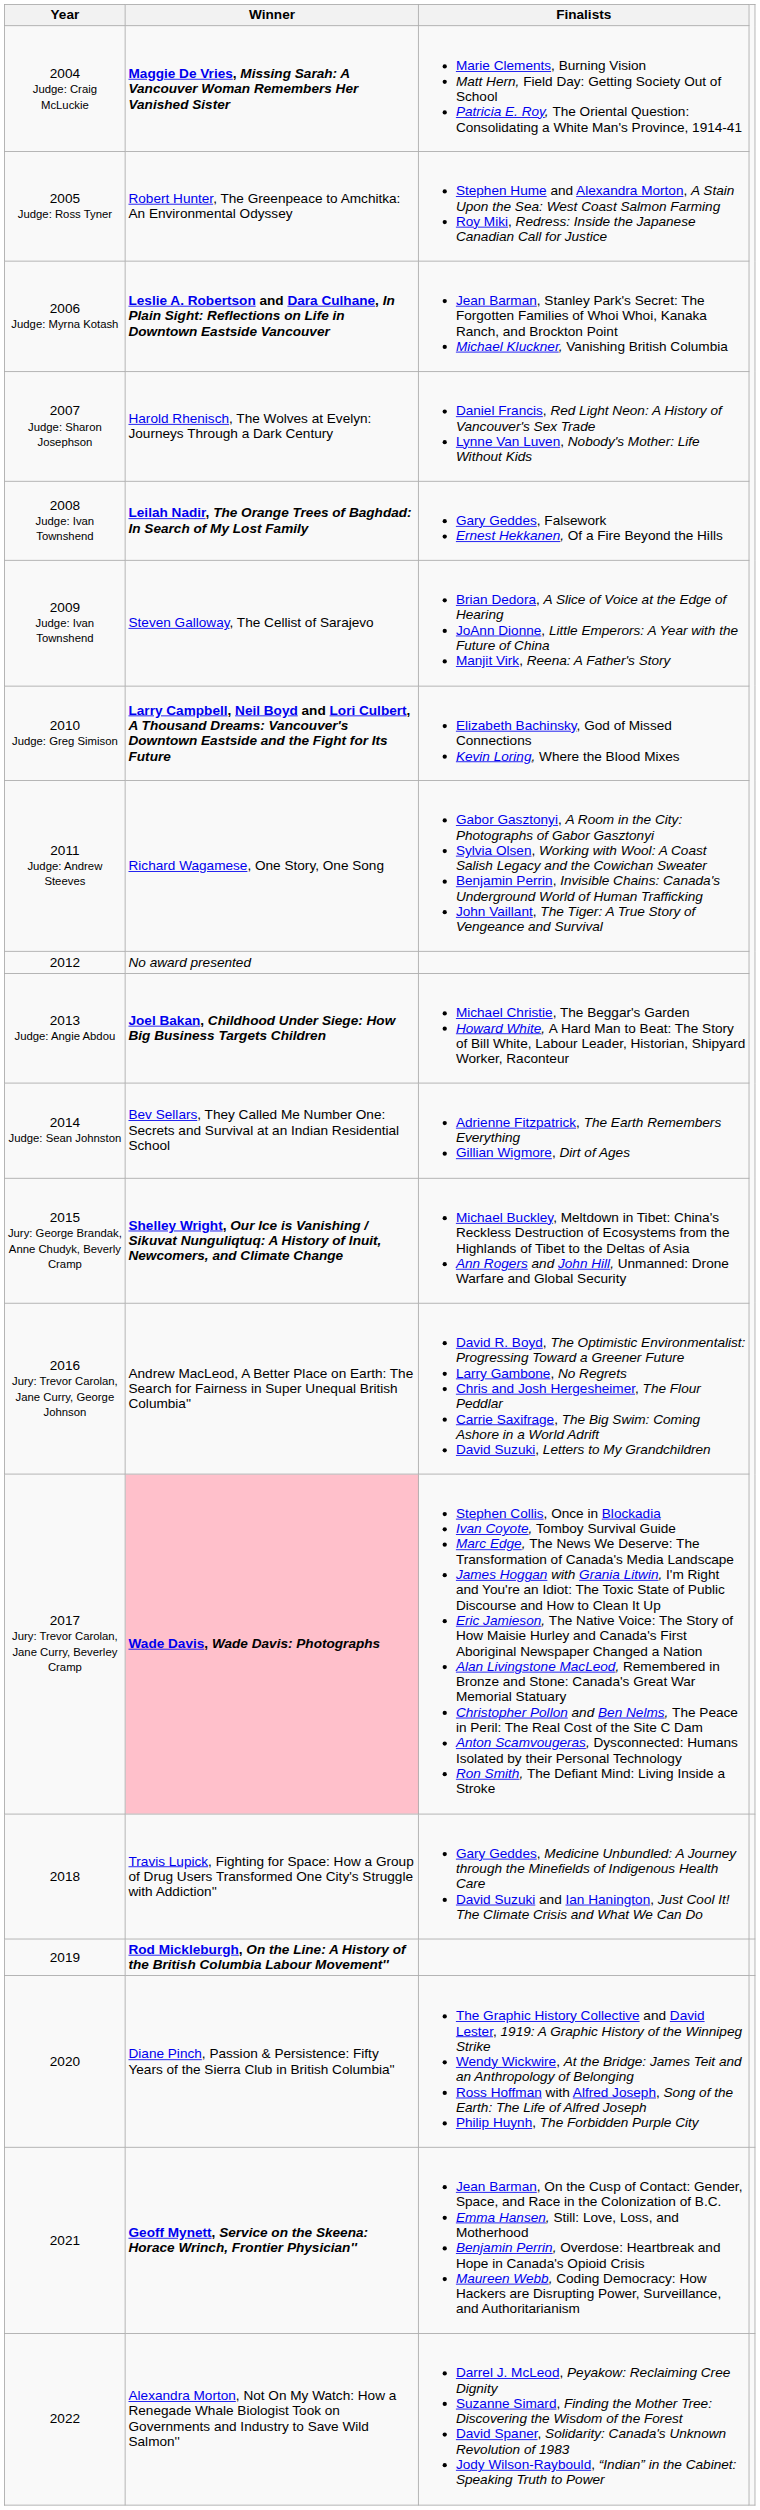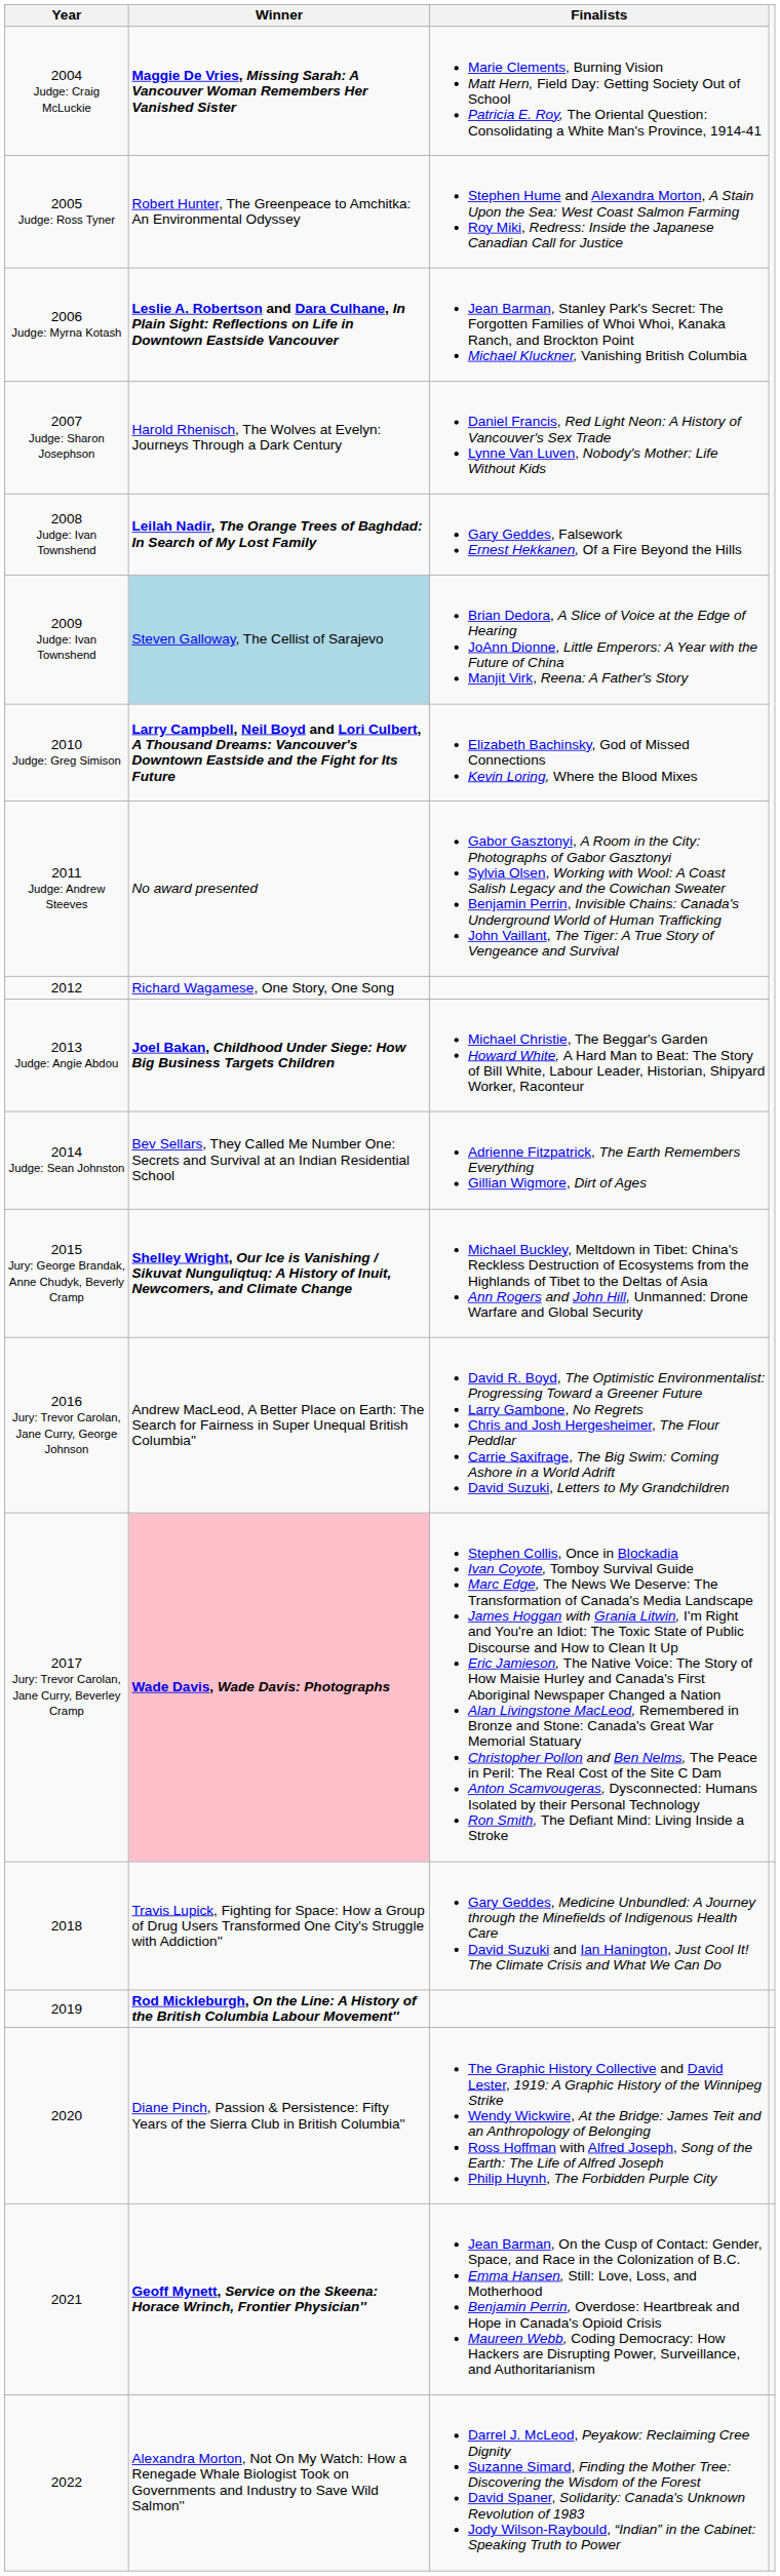 <table class="wikitable" width="100%">
 <tr>
 <th>Year</th>
 <th>Winner</th>
 <th>Finalists</th>
 </tr>
 <tr>
 <td align="center">2004<br><small>Judge: Craig McLuckie</small></td>
 <td> <strong><a href='#'>Maggie De Vries</a>, <em>Missing Sarah: A Vancouver Woman Remembers Her Vanished Sister<strong><em></td>
 <td><br><ul><li><a href='#'>Marie Clements</a>, </em>Burning Vision<em></li><li>Matt Hern, </em>Field Day: Getting Society Out of School<em></li><li><a href='#'>Patricia E. Roy</a>, </em>The Oriental Question: Consolidating a White Man's Province, 1914-41<em></li></ul></td>
 </tr>
 <tr>
 <td align="center">2005<br><small>Judge: Ross Tyner</small></td>
 <td> </strong><a href='#'>Robert Hunter</a>, </em>The Greenpeace to Amchitka: An Environmental Odyssey</em></strong></td>
 <td><br><ul><li><a href='#'>Stephen Hume</a> and <a href='#'>Alexandra Morton</a>, <em>A Stain Upon the Sea: West Coast Salmon Farming</em></li><li><a href='#'>Roy Miki</a>, <em>Redress: Inside the Japanese Canadian Call for Justice</em></li></ul></td>
 </tr>
 <tr>
 <td align="center">2006<br><small>Judge: Myrna Kotash</small></td>
 <td> <strong><a href='#'>Leslie A. Robertson</a> and <a href='#'>Dara Culhane</a>, <em>In Plain Sight: Reflections on Life in Downtown Eastside Vancouver<strong><em></td>
 <td><br><ul><li><a href='#'>Jean Barman</a>, </em>Stanley Park's Secret: The Forgotten Families of Whoi Whoi, Kanaka Ranch, and Brockton Point<em></li><li><a href='#'>Michael Kluckner</a>, </em>Vanishing British Columbia<em></li></ul></td>
 </tr>
 <tr>
 <td align="center">2007<br><small>Judge: Sharon Josephson</small></td>
 <td> </strong><a href='#'>Harold Rhenisch</a>, </em>The Wolves at Evelyn: Journeys Through a Dark Century</em></strong></td>
 <td><br><ul><li><a href='#'>Daniel Francis</a>, <em>Red Light Neon: A History of Vancouver's Sex Trade</em></li><li><a href='#'>Lynne Van Luven</a>, <em>Nobody's Mother: Life Without Kids</em></li></ul></td>
 </tr>
 <tr>
 <td align="center">2008<br><small>Judge: Ivan Townshend</small></td>
 <td> <strong><a href='#'>Leilah Nadir</a>, <em>The Orange Trees of Baghdad: In Search of My Lost Family<strong><em></td>
 <td><br><ul><li><a href='#'>Gary Geddes</a>, </em>Falsework<em></li><li><a href='#'>Ernest Hekkanen</a>, </em>Of a Fire Beyond the Hills<em></li></ul></td>
 </tr>
 <tr>
 <td align="center">2009<br><small>Judge: Ivan Townshend</small></td>
-<td> </strong><a href='#'>Steven Galloway</a>, </em>The Cellist of Sarajevo</em></strong></td>
+<td style="background: lightblue;"> </strong><a href='#'>Steven Galloway</a>, </em>The Cellist of Sarajevo</em></strong></td>
 <td><br><ul><li><a href='#'>Brian Dedora</a>, <em>A Slice of Voice at the Edge of Hearing</em></li><li><a href='#'>JoAnn Dionne</a>, <em>Little Emperors: A Year with the Future of China</em></li><li><a href='#'>Manjit Virk</a>, <em>Reena: A Father's Story</em></li></ul></td>
 </tr>
 <tr>
 <td align="center">2010<br><small>Judge: Greg Simison</small></td>
 <td> <strong><a href='#'>Larry Campbell</a>, <a href='#'>Neil Boyd</a> and <a href='#'>Lori Culbert</a>, <em>A Thousand Dreams: Vancouver's Downtown Eastside and the Fight for Its Future<strong><em></td>
 <td><br><ul><li><a href='#'>Elizabeth Bachinsky</a>, </em>God of Missed Connections<em></li><li><a href='#'>Kevin Loring</a>, </em>Where the Blood Mixes<em></li></ul></td>
 </tr>
 <tr>
 <td align="center">2011<br><small>Judge: Andrew Steeves</small></td>
-<td> </strong><a href='#'>Richard Wagamese</a>, </em>One Story, One Song</em></strong></td>
+<td><em>No award presented</em></td>
 <td><br><ul><li><a href='#'>Gabor Gasztonyi</a>, <em>A Room in the City: Photographs of Gabor Gasztonyi</em></li><li><a href='#'>Sylvia Olsen</a>, <em>Working with Wool: A Coast Salish Legacy and the Cowichan Sweater</em></li><li><a href='#'>Benjamin Perrin</a>, <em>Invisible Chains: Canada's Underground World of Human Trafficking</em></li><li><a href='#'>John Vaillant</a>, <em>The Tiger: A True Story of Vengeance and Survival</em></li></ul></td>
 </tr>
 <tr>
 <td align="center">2012</td>
-<td><em>No award presented</em></td>
+<td> </strong><a href='#'>Richard Wagamese</a>, </em>One Story, One Song</em></strong></td>
 <td></td>
 </tr>
 <tr>
 <td align="center">2013<br><small>Judge: Angie Abdou</small></td>
 <td> <strong><a href='#'>Joel Bakan</a>, <em>Childhood Under Siege: How Big Business Targets Children<strong><em></td>
 <td><br><ul><li><a href='#'>Michael Christie</a>, </em>The Beggar's Garden<em></li><li><a href='#'>Howard White</a>, </em>A Hard Man to Beat: The Story of Bill White, Labour Leader, Historian, Shipyard Worker, Raconteur<em></li></ul></td>
 </tr>
 <tr>
 <td align="center">2014<br><small>Judge: Sean Johnston</small></td>
 <td> </strong><a href='#'>Bev Sellars</a>, </em>They Called Me Number One: Secrets and Survival at an Indian Residential School</em></strong></td>
 <td><br><ul><li><a href='#'>Adrienne Fitzpatrick</a>, <em>The Earth Remembers Everything</em></li><li><a href='#'>Gillian Wigmore</a>, <em>Dirt of Ages</em></li></ul></td>
 </tr>
 <tr>
 <td align="center">2015<br><small>Jury: George Brandak, Anne Chudyk, Beverly Cramp</small></td>
 <td> <strong><a href='#'>Shelley Wright</a>, <em>Our Ice is Vanishing / Sikuvat Nunguliqtuq: A History of Inuit, Newcomers, and Climate Change<strong><em></td>
 <td><br><ul><li><a href='#'>Michael Buckley</a>, </em>Meltdown in Tibet: China's Reckless Destruction of Ecosystems from the Highlands of Tibet to the Deltas of Asia<em></li><li><a href='#'>Ann Rogers</a> and <a href='#'>John Hill</a>, </em>Unmanned: Drone Warfare and Global Security<em></li></ul></td>
 </tr>
 <tr>
 <td align="center">2016<br><small>Jury: Trevor Carolan, Jane Curry, George Johnson</small></td>
 <td> </strong>Andrew MacLeod, </em>A Better Place on Earth: The Search for Fairness in Super Unequal British Columbia</em></strong>''</td>
 <td><br><ul><li><a href='#'>David R. Boyd</a>, <em>The Optimistic Environmentalist: Progressing Toward a Greener Future</em></li><li><a href='#'>Larry Gambone</a>, <em>No Regrets</em></li><li><a href='#'>Chris and Josh Hergesheimer</a>, <em>The Flour Peddlar</em></li><li><a href='#'>Carrie Saxifrage</a>, <em>The Big Swim: Coming Ashore in a World Adrift</em></li><li><a href='#'>David Suzuki</a>, <em>Letters to My Grandchildren</em></li></ul></td>
 </tr>
 <tr>
 <td align="center">2017<br><small>Jury: Trevor Carolan, Jane Curry, Beverley Cramp</small></td>
 <td style="background: pink;"> <strong><a href='#'>Wade Davis</a>, <em>Wade Davis: Photographs<strong><em></td>
 <td><br><ul><li><a href='#'>Stephen Collis</a>, </em>Once in <a href='#'>Blockadia</a><em></li><li><a href='#'>Ivan Coyote</a>, </em>Tomboy Survival Guide<em></li><li><a href='#'>Marc Edge</a>, </em>The News We Deserve: The Transformation of Canada's Media Landscape<em></li><li><a href='#'>James Hoggan</a> with <a href='#'>Grania Litwin</a>, </em>I'm Right and You're an Idiot: The Toxic State of Public Discourse and How to Clean It Up<em></li><li><a href='#'>Eric Jamieson</a>, </em>The Native Voice: The Story of How Maisie Hurley and Canada's First Aboriginal Newspaper Changed a Nation<em></li><li><a href='#'>Alan Livingstone MacLeod</a>, </em>Remembered in Bronze and Stone: Canada's Great War Memorial Statuary<em></li><li><a href='#'>Christopher Pollon</a> and <a href='#'>Ben Nelms</a>, </em>The Peace in Peril: The Real Cost of the Site C Dam<em></li><li><a href='#'>Anton Scamvougeras</a>, </em>Dysconnected: Humans Isolated by their Personal Technology<em></li><li><a href='#'>Ron Smith</a>, </em>The Defiant Mind: Living Inside a Stroke<em></li></ul></td>
 </tr>
 <tr>
 <td align="center">2018<br><small></small></td>
 <td> </strong><a href='#'>Travis Lupick</a>, </em>Fighting for Space: How a Group of Drug Users Transformed One City's Struggle with Addiction</em></strong>''</td>
 <td><br><ul><li><a href='#'>Gary Geddes</a>, <em>Medicine Unbundled: A Journey through the Minefields of Indigenous Health Care </em></li><li><a href='#'>David Suzuki</a> and <a href='#'>Ian Hanington</a>, <em>Just Cool It! The Climate Crisis and What We Can Do</em></li></ul></td>
 <td></td>
 </tr>
 <tr>
 <td align="center">2019<br><small></small></td>
 <td> <strong><a href='#'>Rod Mickleburgh</a>, <em>On the Line: A History of the British Columbia Labour Movement<strong><em>''</td>
 <td></td>
 <td></td>
 </tr>
 <tr>
 <td align="center">2020<br><small></small></td>
 <td> </strong><a href='#'>Diane Pinch</a>, </em>Passion & Persistence: Fifty Years of the Sierra Club in British Columbia</em></strong>''</td>
 <td><br><ul><li><a href='#'>The Graphic History Collective</a> and <a href='#'>David Lester</a>, <em>1919: A Graphic History of the Winnipeg Strike</em></li><li><a href='#'>Wendy Wickwire</a>, <em>At the Bridge: James Teit and an Anthropology of Belonging</em></li><li><a href='#'>Ross Hoffman</a> with <a href='#'>Alfred Joseph</a>, <em>Song of the Earth: The Life of Alfred Joseph</em></li><li><a href='#'>Philip Huynh</a>, <em>The Forbidden Purple City</em></li></ul></td>
 <td></td>
 </tr>
 <tr>
 <td align="center">2021<br><small></small></td>
 <td> <strong><a href='#'>Geoff Mynett</a>, <em>Service on the Skeena: Horace Wrinch, Frontier Physician<strong><em>''</td>
 <td><br><ul><li><a href='#'>Jean Barman</a>, </em>On the Cusp of Contact: Gender, Space, and Race in the Colonization of B.C.<em></li><li><a href='#'>Emma Hansen</a>, </em>Still: Love, Loss, and Motherhood<em></li><li><a href='#'>Benjamin Perrin</a>, </em>Overdose: Heartbreak and Hope in Canada's Opioid Crisis<em></li><li><a href='#'>Maureen Webb</a>, </em>Coding Democracy: How Hackers are Disrupting Power, Surveillance, and Authoritarianism<em></li></ul></td>
 <td></td>
 </tr>
 <tr>
 <td align="center">2022<br><small></small></td>
 <td> </strong><a href='#'>Alexandra Morton</a>, </em>Not On My Watch: How a Renegade Whale Biologist Took on Governments and Industry to Save Wild Salmon</em></strong>''</td>
 <td><br><ul><li><a href='#'>Darrel J. McLeod</a>, <em>Peyakow: Reclaiming Cree Dignity</em></li><li><a href='#'>Suzanne Simard</a>, <em>Finding the Mother Tree: Discovering the Wisdom of the Forest</em></li><li><a href='#'>David Spaner</a>, <em>Solidarity: Canada's Unknown Revolution of 1983</em></li><li><a href='#'>Jody Wilson-Raybould</a>, <em>“Indian” in the Cabinet: Speaking Truth to Power </em></li></ul></td>
 </tr>
 </table>
